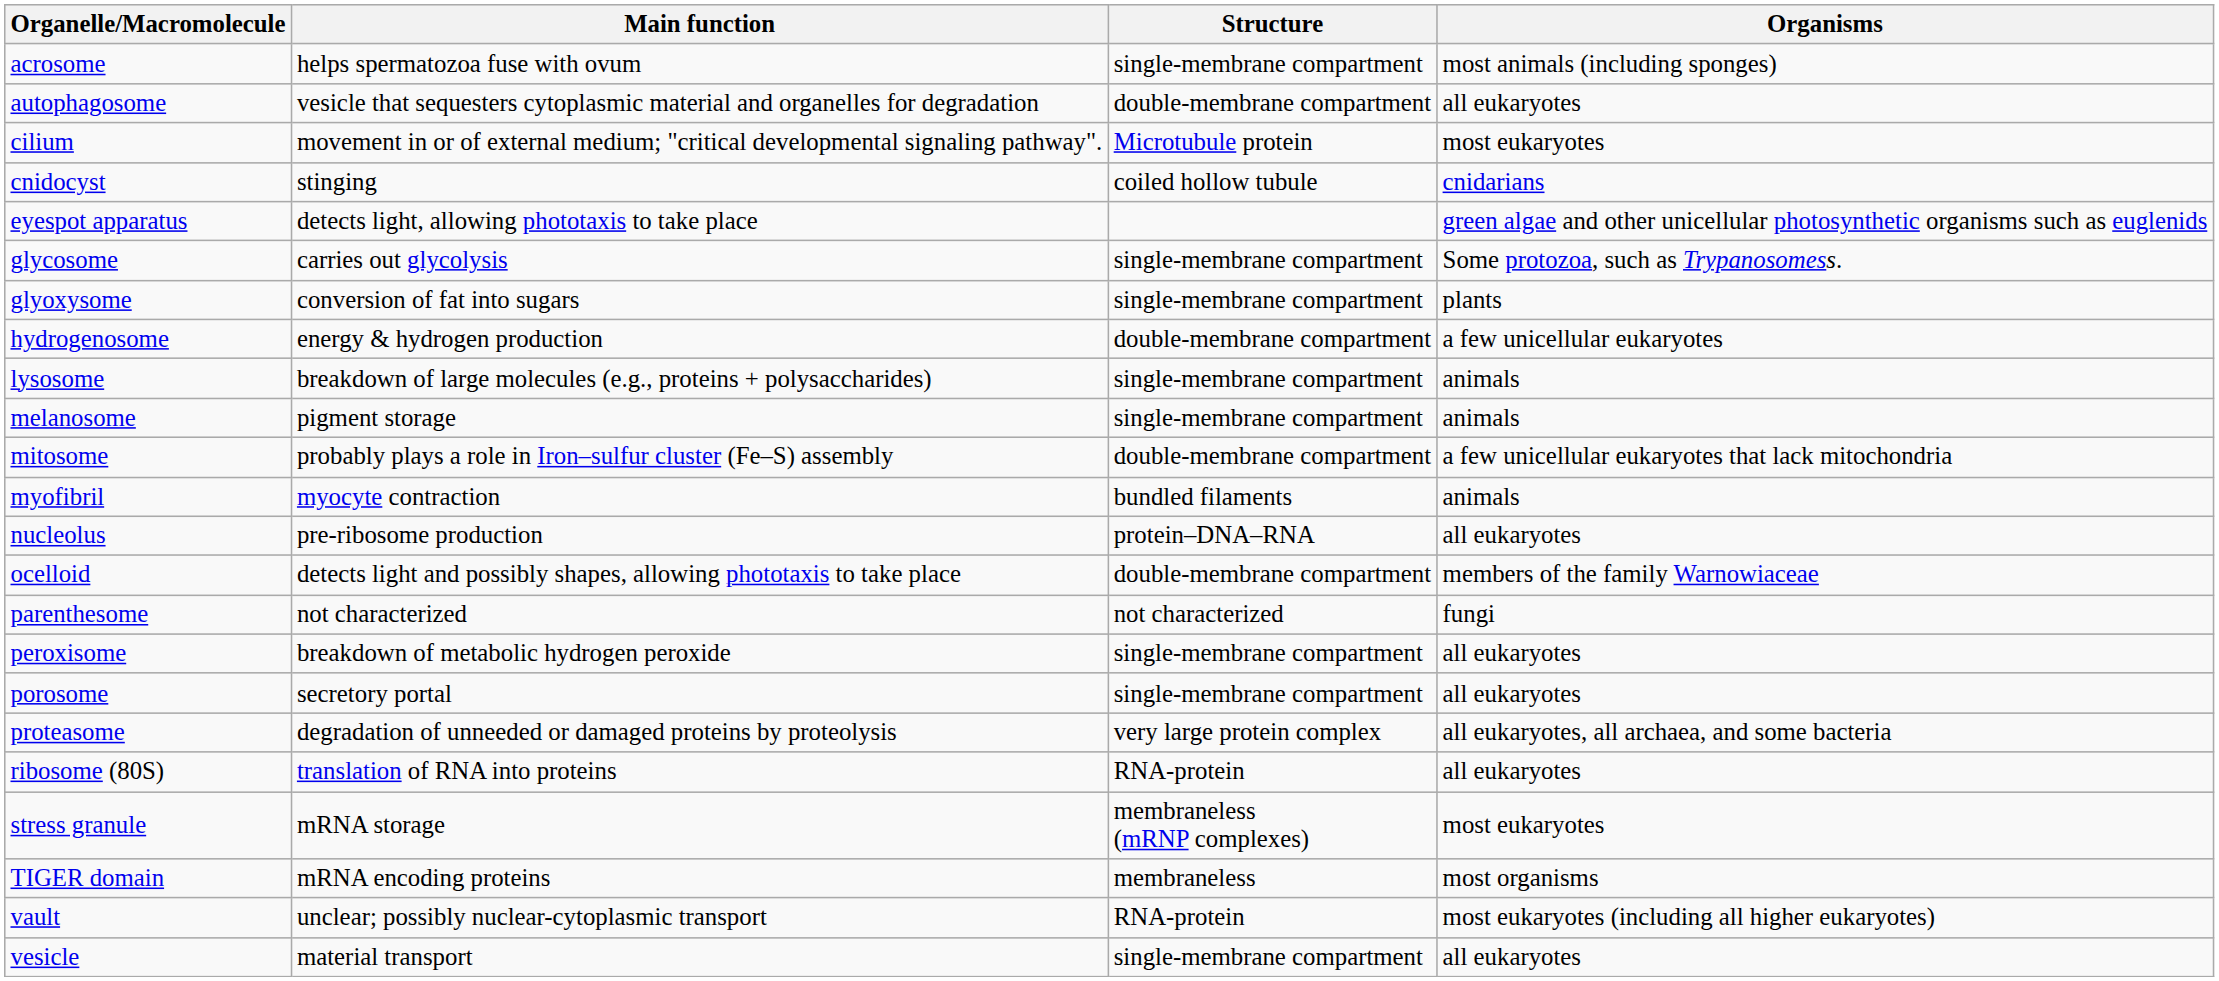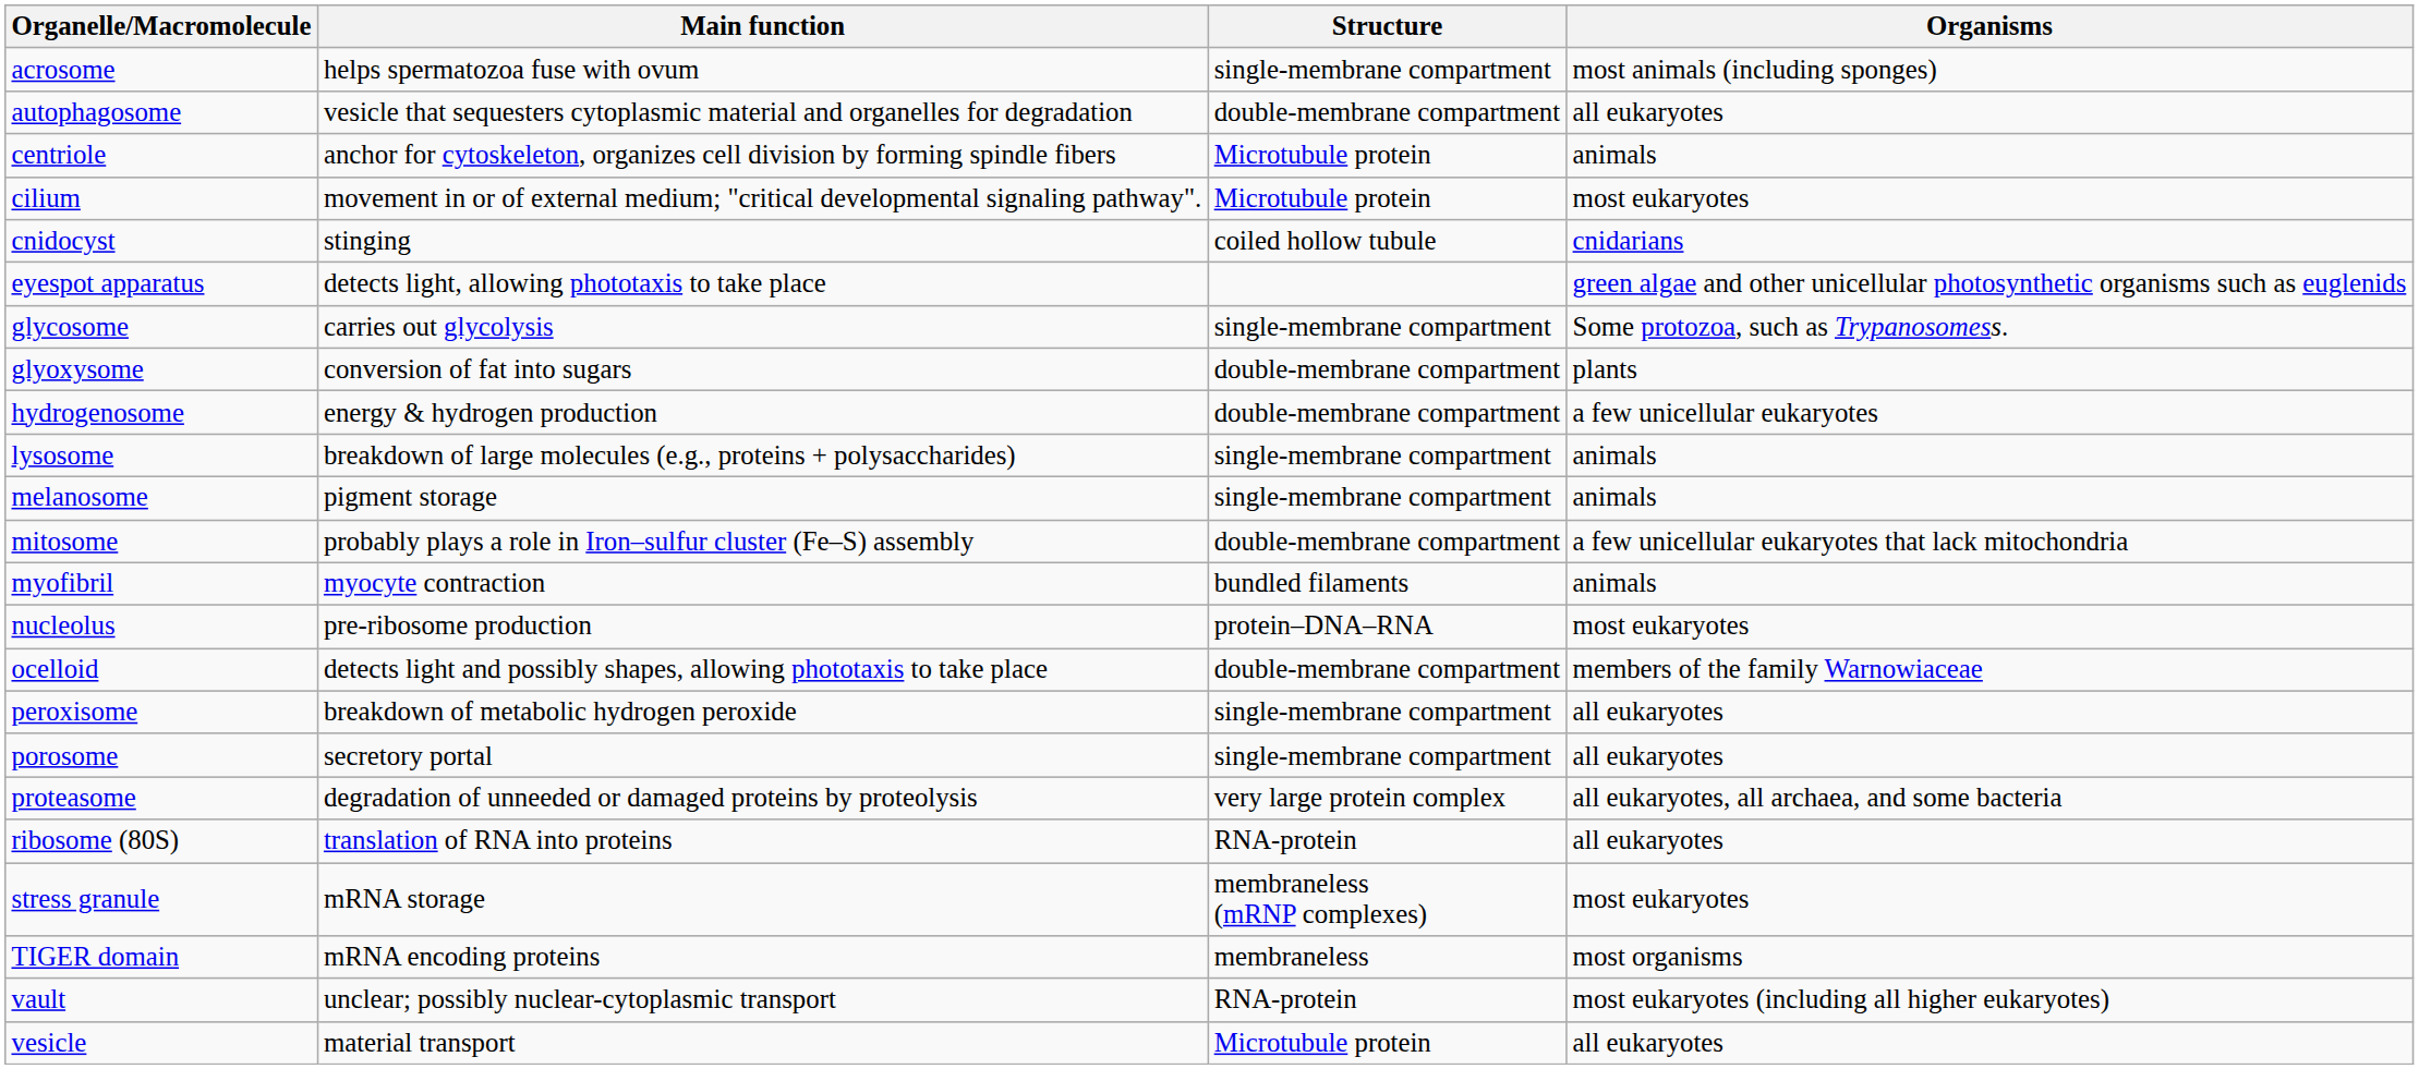 <table class="wikitable" align="center">
 <tr>
 <th>Organelle/Macromolecule</th>
 <th>Main function</th>
 <th>Structure</th>
 <th>Organisms</th>
 </tr>
 <tr>
 <td><a href='#'>acrosome</a></td>
 <td>helps spermatozoa fuse with ovum</td>
 <td>single-membrane compartment</td>
 <td>most animals (including sponges)</td>
 </tr>
 <tr>
 <td><a href='#'>autophagosome</a></td>
 <td>vesicle that sequesters cytoplasmic material and organelles for degradation</td>
 <td>double-membrane compartment</td>
 <td>all eukaryotes</td>
+</tr>
+<tr>
+<td><a href='#'>centriole</a></td>
+<td>anchor for <a href='#'>cytoskeleton</a>, organizes cell division by forming spindle fibers</td>
+<td><a href='#'>Microtubule</a> protein</td>
+<td>animals</td>
 </tr>
 <tr>
 <td><a href='#'>cilium</a></td>
 <td>movement in or of external medium; "critical developmental signaling pathway".</td>
 <td><a href='#'>Microtubule</a> protein</td>
 <td>most eukaryotes</td>
 </tr>
 <tr>
 <td><a href='#'>cnidocyst</a></td>
 <td>stinging</td>
 <td>coiled hollow tubule</td>
 <td><a href='#'>cnidarians</a></td>
 </tr>
 <tr>
 <td><a href='#'>eyespot apparatus</a></td>
 <td>detects light, allowing <a href='#'>phototaxis</a> to take place</td>
 <td></td>
 <td><a href='#'>green algae</a> and other unicellular <a href='#'>photosynthetic</a> organisms such as <a href='#'>euglenids</a></td>
 </tr>
 <tr>
 <td><a href='#'>glycosome</a></td>
 <td>carries out <a href='#'>glycolysis</a></td>
 <td>single-membrane compartment</td>
 <td>Some <a href='#'>protozoa</a>, such as <em><a href='#'>Trypanosomes</a>s</em>.</td>
 </tr>
 <tr>
 <td><a href='#'>glyoxysome</a></td>
 <td>conversion of fat into sugars</td>
-<td>single-membrane compartment</td>
+<td>double-membrane compartment</td>
 <td>plants</td>
 </tr>
 <tr>
 <td><a href='#'>hydrogenosome</a></td>
 <td>energy & hydrogen production</td>
 <td>double-membrane compartment</td>
 <td>a few unicellular eukaryotes</td>
 </tr>
 <tr>
 <td><a href='#'>lysosome</a></td>
 <td>breakdown of large molecules (e.g., proteins + polysaccharides)</td>
 <td>single-membrane compartment</td>
 <td>animals</td>
 </tr>
 <tr>
 <td><a href='#'>melanosome</a></td>
 <td>pigment storage</td>
 <td>single-membrane compartment</td>
 <td>animals</td>
 </tr>
 <tr>
 <td><a href='#'>mitosome</a></td>
 <td>probably plays a role in <a href='#'>Iron–sulfur cluster</a> (Fe–S) assembly</td>
 <td>double-membrane compartment</td>
 <td>a few unicellular eukaryotes that lack mitochondria</td>
 </tr>
 <tr>
 <td><a href='#'>myofibril</a></td>
 <td><a href='#'>myocyte</a> contraction</td>
 <td>bundled filaments</td>
 <td>animals</td>
 </tr>
 <tr>
 <td><a href='#'>nucleolus</a></td>
 <td>pre-ribosome production</td>
 <td>protein–DNA–RNA</td>
-<td>all eukaryotes</td>
+<td>most eukaryotes</td>
 </tr>
 <tr>
 <td><a href='#'>ocelloid</a></td>
 <td>detects light and possibly shapes, allowing <a href='#'>phototaxis</a> to take place</td>
 <td>double-membrane compartment</td>
 <td>members of the family <a href='#'>Warnowiaceae</a></td>
-</tr>
-<tr>
-<td><a href='#'>parenthesome</a></td>
-<td>not characterized</td>
-<td>not characterized</td>
-<td>fungi</td>
 </tr>
 <tr>
 <td><a href='#'>peroxisome</a></td>
 <td>breakdown of metabolic hydrogen peroxide</td>
 <td>single-membrane compartment</td>
 <td>all eukaryotes</td>
 </tr>
 <tr>
 <td><a href='#'>porosome</a></td>
 <td>secretory portal</td>
 <td>single-membrane compartment</td>
 <td>all eukaryotes</td>
 </tr>
 <tr>
 <td><a href='#'>proteasome</a></td>
 <td>degradation of unneeded or damaged proteins by proteolysis</td>
 <td>very large protein complex</td>
 <td>all eukaryotes, all archaea, and some bacteria</td>
 </tr>
 <tr>
 <td><a href='#'>ribosome</a> (80S)</td>
 <td><a href='#'>translation</a> of RNA into proteins</td>
 <td>RNA-protein</td>
 <td>all eukaryotes</td>
 </tr>
 <tr>
 <td><a href='#'>stress granule</a></td>
 <td>mRNA storage</td>
 <td>membraneless<br>(<a href='#'>mRNP</a> complexes)</td>
 <td>most eukaryotes</td>
 </tr>
 <tr>
 <td><a href='#'>TIGER domain</a></td>
 <td>mRNA encoding proteins</td>
 <td>membraneless</td>
 <td>most organisms</td>
 </tr>
 <tr>
 <td><a href='#'>vault</a></td>
 <td>unclear; possibly nuclear-cytoplasmic transport</td>
 <td>RNA-protein</td>
 <td>most eukaryotes (including all higher eukaryotes)</td>
 </tr>
 <tr>
 <td><a href='#'>vesicle</a></td>
 <td>material transport</td>
-<td>single-membrane compartment</td>
+<td><a href='#'>Microtubule</a> protein</td>
 <td>all eukaryotes</td>
 </tr>
 </table>
